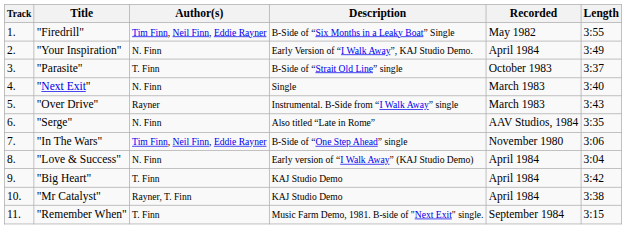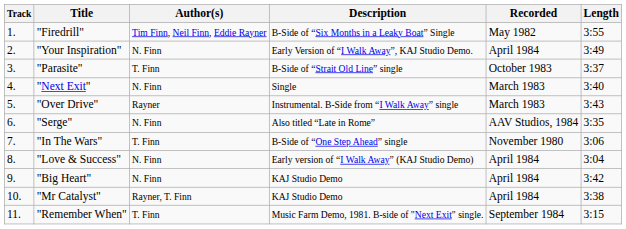 <table class=wikitable>
 <tr>
 <th><small>Track</small></th>
 <th>Title</th>
 <th>Author(s)</th>
 <th>Description</th>
 <th>Recorded</th>
 <th>Length</th>
 </tr>
 <tr>
 <td>1.</td>
 <td>"Firedrill"</td>
 <td><small><a href='#'>Tim Finn</a>, <a href='#'>Neil Finn</a>, <a href='#'>Eddie Rayner</a></small></td>
 <td><small>B-Side of “<a href='#'>Six Months in a Leaky Boat</a>” Single</small></td>
 <td>May 1982</td>
 <td>3:55</td>
 </tr>
 <tr>
 <td>2.</td>
 <td>"Your Inspiration"</td>
 <td><small>N. Finn</small></td>
 <td><small>Early Version of “<a href='#'>I Walk Away</a>”, KAJ Studio Demo.</small></td>
 <td>April 1984</td>
 <td>3:49</td>
 </tr>
 <tr>
 <td>3.</td>
 <td>"Parasite"</td>
 <td><small>T. Finn</small></td>
 <td><small>B-Side of “<a href='#'>Strait Old Line</a>” single</small></td>
 <td>October 1983</td>
 <td>3:37</td>
 </tr>
 <tr>
 <td>4.</td>
 <td>"<a href='#'>Next Exit</a>"</td>
 <td><small>N. Finn</small></td>
 <td><small>Single</small></td>
 <td>March 1983</td>
 <td>3:40</td>
 </tr>
 <tr>
 <td>5.</td>
 <td>"Over Drive"</td>
 <td><small>Rayner</small></td>
 <td><small>Instrumental. B-Side from “<a href='#'>I Walk Away</a>” single</small></td>
 <td>March 1983</td>
 <td>3:43</td>
 </tr>
 <tr>
 <td>6.</td>
 <td>"Serge"</td>
 <td><small>N. Finn</small></td>
 <td><small>Also titled “Late in Rome”</small></td>
 <td>AAV Studios, 1984</td>
 <td>3:35</td>
 </tr>
 <tr>
 <td>7.</td>
 <td>"In The Wars"</td>
-<td><small><a href='#'>Tim Finn</a>, <a href='#'>Neil Finn</a>, <a href='#'>Eddie Rayner</a></small></td>
+<td><small>T. Finn</small></td>
 <td><small>B-Side of “<a href='#'>One Step Ahead</a>” single</small></td>
 <td>November 1980</td>
 <td>3:06</td>
 </tr>
 <tr>
 <td>8.</td>
 <td>"Love & Success"</td>
 <td><small>N. Finn</small></td>
 <td><small>Early version of “<a href='#'>I Walk Away</a>” (KAJ Studio Demo)</small></td>
 <td>April 1984</td>
 <td>3:04</td>
 </tr>
 <tr>
 <td>9.</td>
 <td>"Big Heart"</td>
-<td><small>T. Finn</small></td>
+<td><small>N. Finn</small></td>
 <td><small>KAJ Studio Demo</small></td>
 <td>April 1984</td>
 <td>3:42</td>
 </tr>
 <tr>
 <td>10.</td>
 <td>"Mr Catalyst"</td>
 <td><small>Rayner, T. Finn</small></td>
 <td><small>KAJ Studio Demo</small></td>
 <td>April 1984</td>
 <td>3:38</td>
 </tr>
 <tr>
 <td>11.</td>
 <td>"Remember When"</td>
 <td><small>T. Finn</small></td>
 <td><small>Music Farm Demo, 1981. B-side of "<a href='#'>Next Exit</a>" single.</small></td>
 <td>September 1984</td>
 <td>3:15</td>
 </tr>
 </table>
